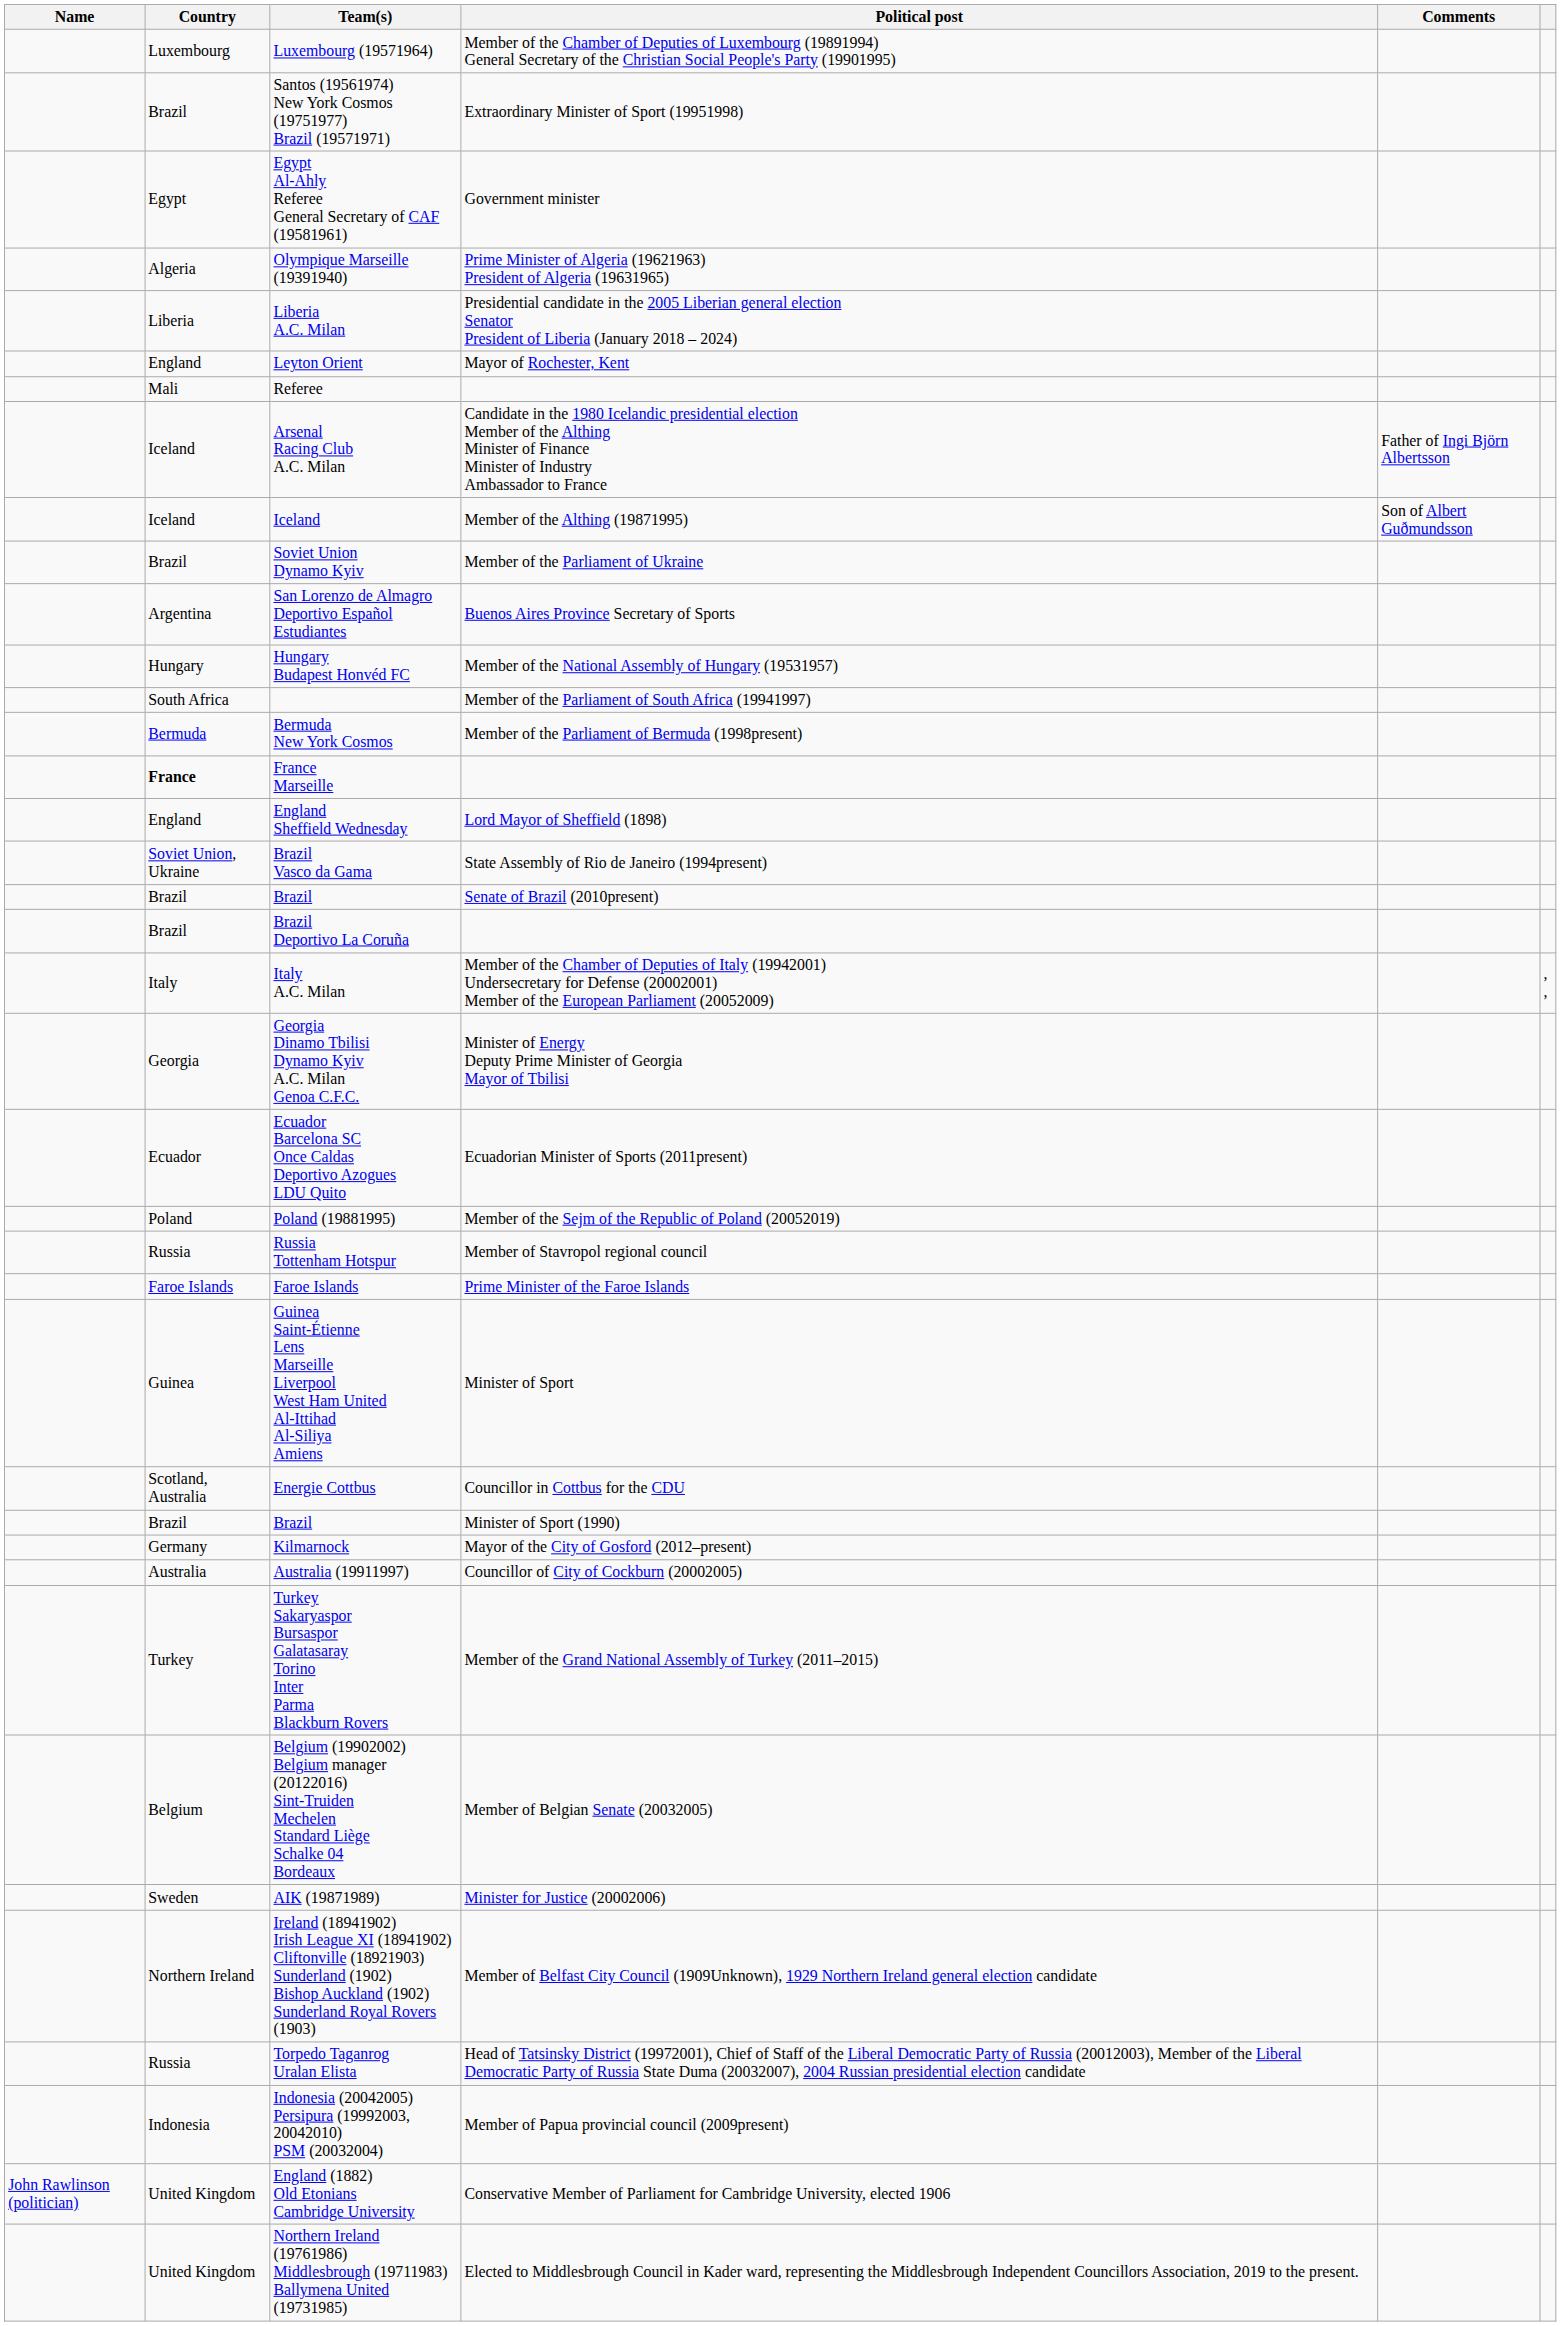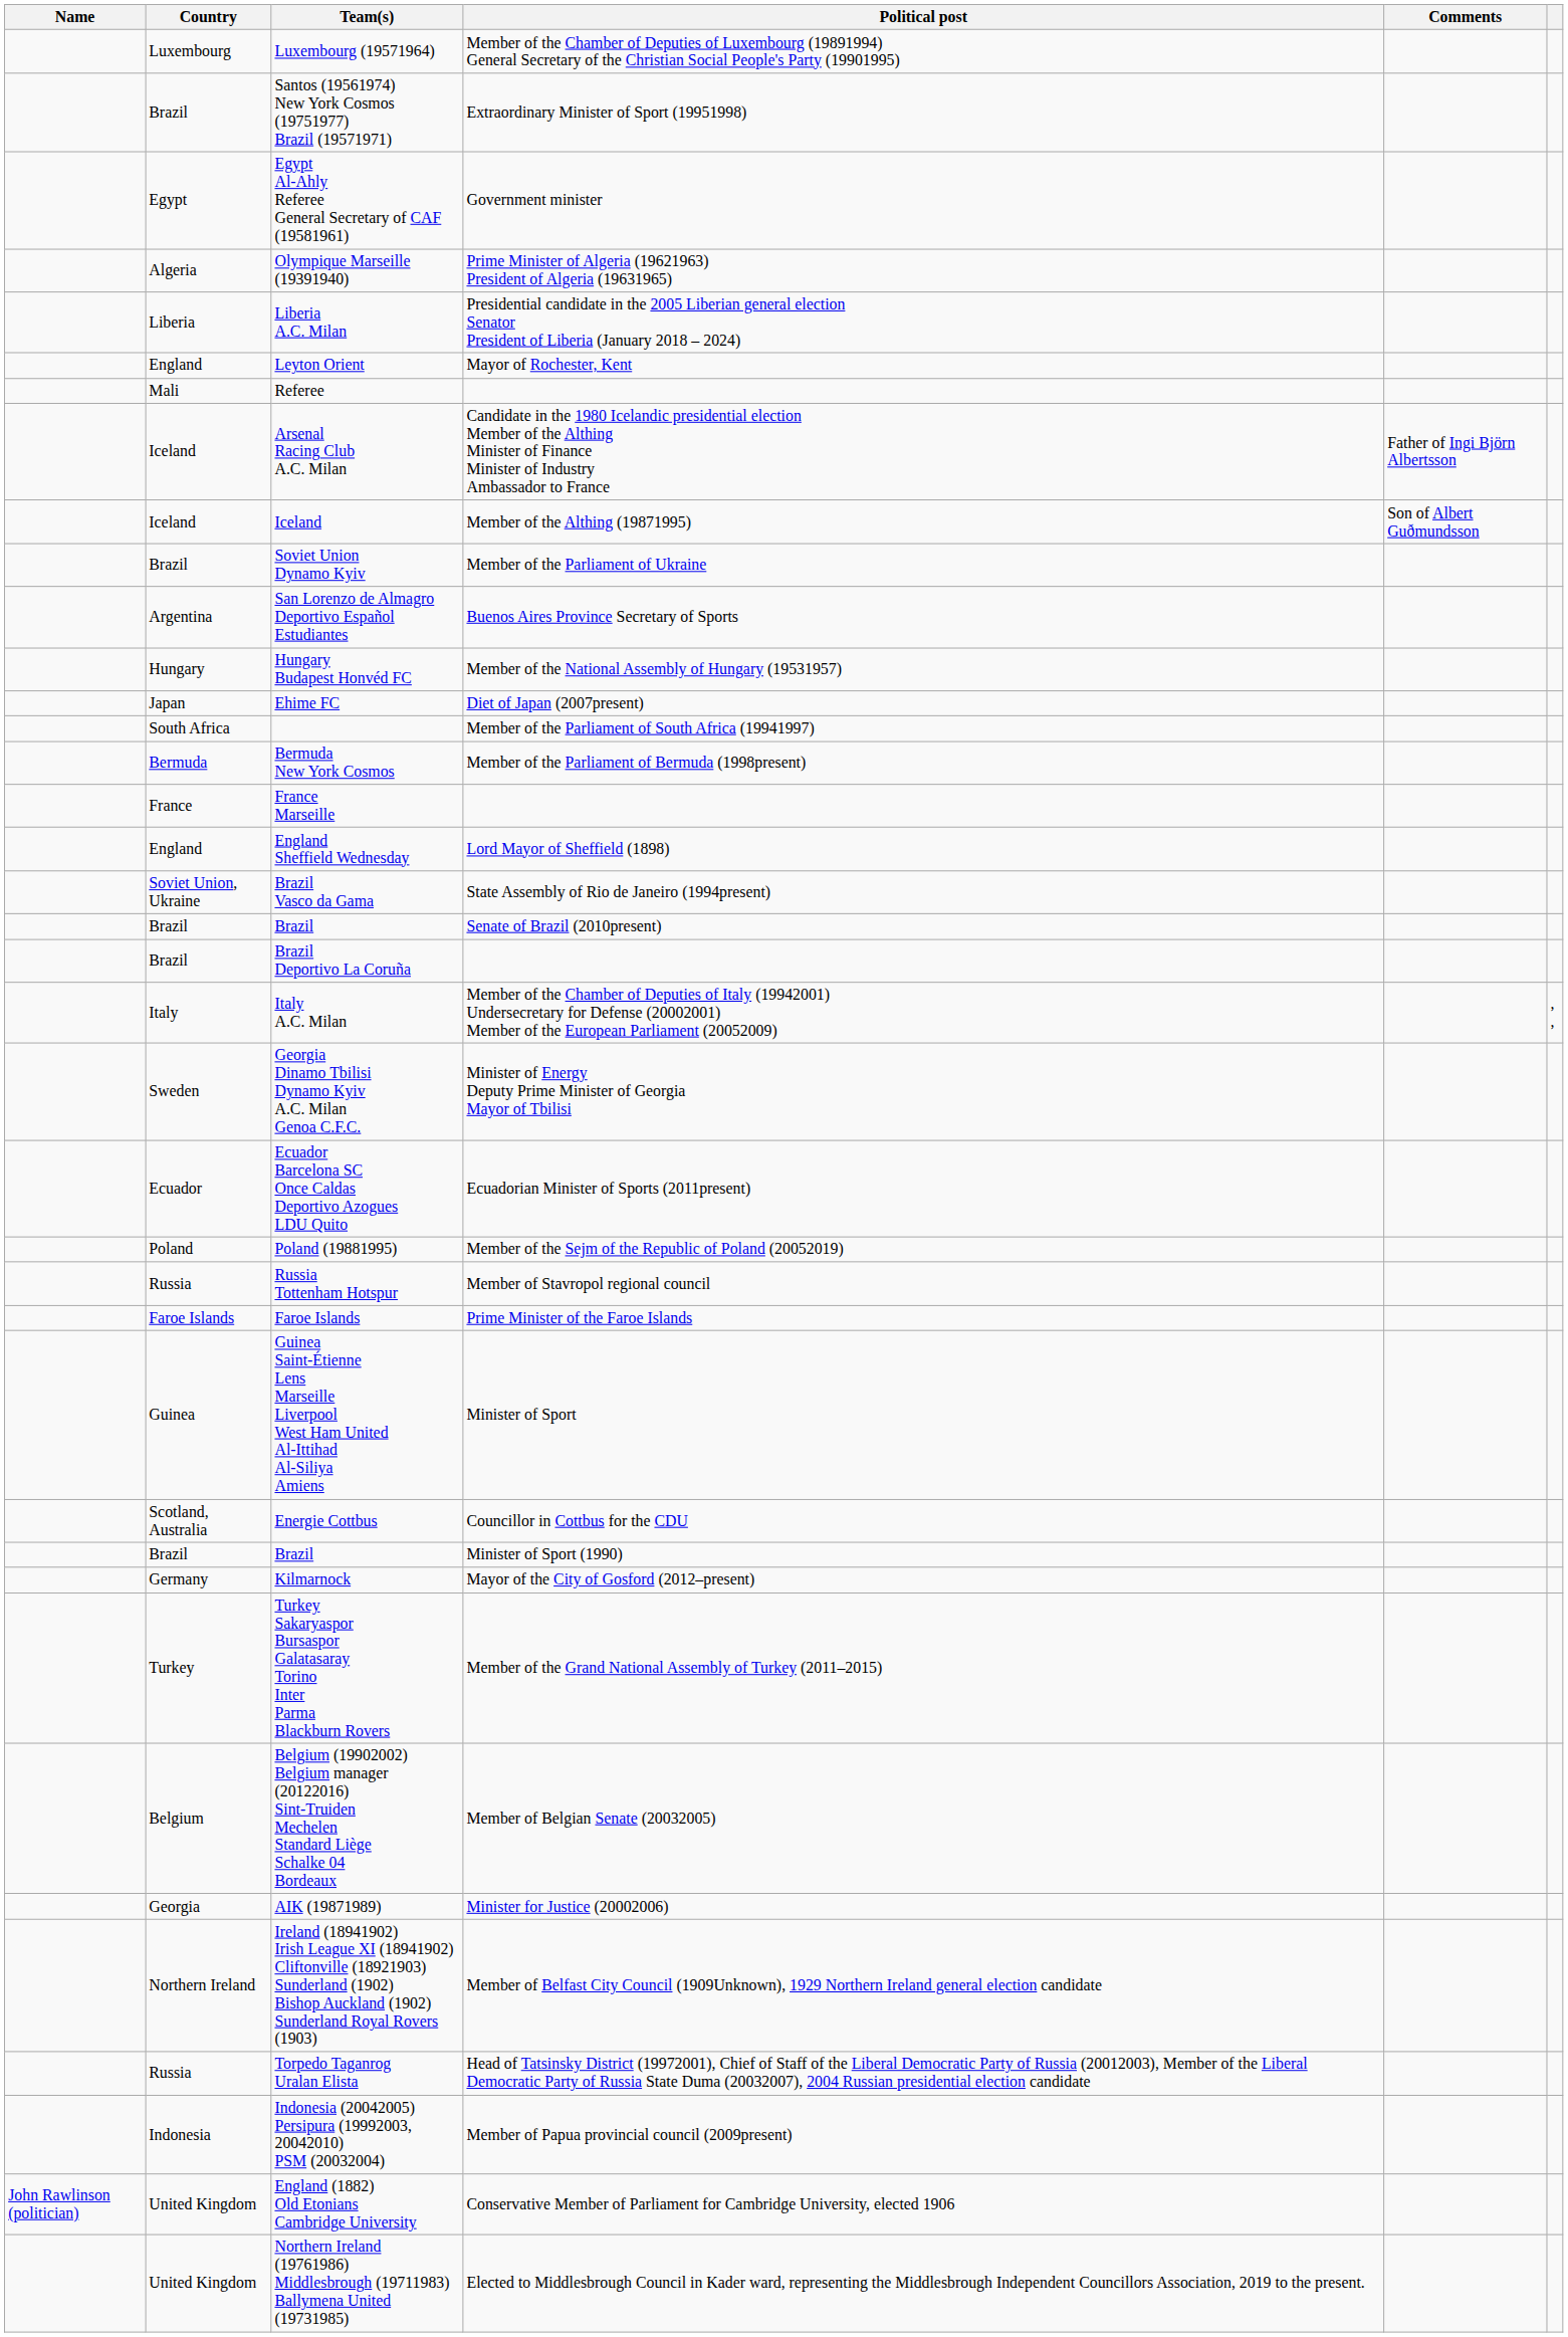 <table class="wikitable sortable">
 <tr>
 <th>Name</th>
 <th>Country</th>
 <th>Team(s)</th>
 <th>Political post</th>
 <th>Comments</th>
 <th></th>
 </tr>
 <tr>
 <td></td>
 <td>Luxembourg</td>
 <td><a href='#'>Luxembourg</a> (19571964)</td>
 <td>Member of the <a href='#'>Chamber of Deputies of Luxembourg</a> (19891994)<br>General Secretary of the <a href='#'>Christian Social People's Party</a> (19901995)</td>
 <td></td>
 <td></td>
 </tr>
 <tr>
 <td></td>
 <td>Brazil</td>
 <td>Santos (19561974)<br>New York Cosmos (19751977)<br><a href='#'>Brazil</a> (19571971)</td>
 <td>Extraordinary Minister of Sport (19951998)</td>
 <td></td>
 <td></td>
 </tr>
 <tr>
 <td></td>
 <td>Egypt</td>
 <td><a href='#'>Egypt</a><br><a href='#'>Al-Ahly</a><br>Referee<br>General Secretary of <a href='#'>CAF</a> (19581961)</td>
 <td>Government minister</td>
 <td></td>
 <td></td>
 </tr>
 <tr>
 <td></td>
 <td>Algeria</td>
 <td><a href='#'>Olympique Marseille</a> (19391940)</td>
 <td><a href='#'>Prime Minister of Algeria</a> (19621963)<br><a href='#'>President of Algeria</a> (19631965)</td>
 <td></td>
 <td></td>
 </tr>
 <tr>
 <td></td>
 <td>Liberia</td>
 <td><a href='#'>Liberia</a><br><a href='#'>A.C. Milan</a></td>
 <td>Presidential candidate in the <a href='#'>2005 Liberian general election</a> <br> <a href='#'>Senator</a> <br> <a href='#'>President of Liberia</a> (January 2018 – 2024)</td>
 <td></td>
 <td></td>
 </tr>
 <tr>
 <td></td>
 <td>England</td>
 <td><a href='#'>Leyton Orient</a></td>
 <td>Mayor of <a href='#'>Rochester, Kent</a></td>
 <td></td>
 <td></td>
 </tr>
 <tr>
 <td></td>
 <td>Mali</td>
 <td>Referee</td>
 <td></td>
 <td></td>
 <td></td>
 </tr>
 <tr>
 <td></td>
 <td>Iceland</td>
 <td><a href='#'>Arsenal</a><br><a href='#'>Racing Club</a><br>A.C. Milan</td>
 <td>Candidate in the <a href='#'>1980 Icelandic presidential election</a><br>Member of the <a href='#'>Althing</a><br>Minister of Finance<br>Minister of Industry<br>Ambassador to France</td>
 <td>Father of <a href='#'>Ingi Björn Albertsson</a></td>
 <td></td>
 </tr>
 <tr>
 <td></td>
 <td>Iceland</td>
 <td><a href='#'>Iceland</a></td>
 <td>Member of the <a href='#'>Althing</a> (19871995)</td>
 <td>Son of <a href='#'>Albert Guðmundsson</a></td>
 <td></td>
 </tr>
 <tr>
 <td></td>
 <td>Brazil</td>
 <td><a href='#'>Soviet Union</a><br><a href='#'>Dynamo Kyiv</a></td>
 <td>Member of the <a href='#'>Parliament of Ukraine</a></td>
 <td></td>
 <td></td>
 </tr>
 <tr>
 <td></td>
 <td>Argentina</td>
 <td><a href='#'>San Lorenzo de Almagro</a><br><a href='#'>Deportivo Español</a><br><a href='#'>Estudiantes</a></td>
 <td><a href='#'>Buenos Aires Province</a> Secretary of Sports</td>
 <td></td>
 <td></td>
 </tr>
 <tr>
 <td></td>
 <td>Hungary</td>
 <td><a href='#'>Hungary</a><br><a href='#'>Budapest Honvéd FC</a></td>
 <td>Member of the <a href='#'>National Assembly of Hungary</a> (19531957)</td>
 <td></td>
 <td></td>
 </tr>
 <tr>
 <td></td>
+<td>Japan</td>
+<td><a href='#'>Ehime FC</a></td>
+<td><a href='#'>Diet of Japan</a> (2007present)</td>
+<td></td>
+<td></td>
+</tr>
+<tr>
+<td></td>
 <td>South Africa</td>
 <td></td>
 <td>Member of the <a href='#'>Parliament of South Africa</a> (19941997)</td>
 <td></td>
 <td></td>
 </tr>
 <tr>
 <td></td>
 <td><a href='#'>Bermuda</a></td>
 <td><a href='#'>Bermuda</a><br><a href='#'>New York Cosmos</a></td>
 <td>Member of the <a href='#'>Parliament of Bermuda</a> (1998present)</td>
 <td></td>
 <td></td>
 </tr>
 <tr>
 <td></td>
-<td><strong>France</strong></td>
+<td>France</td>
 <td><a href='#'>France</a><br><a href='#'>Marseille</a></td>
 <td></td>
 <td></td>
 <td></td>
 </tr>
 <tr>
 <td></td>
 <td>England</td>
 <td><a href='#'>England</a><br><a href='#'>Sheffield Wednesday</a></td>
 <td><a href='#'>Lord Mayor of Sheffield</a> (1898)</td>
 <td></td>
 <td></td>
 </tr>
 <tr>
 <td></td>
 <td><a href='#'>Soviet Union</a>, Ukraine</td>
 <td><a href='#'>Brazil</a><br><a href='#'>Vasco da Gama</a></td>
 <td>State Assembly of Rio de Janeiro (1994present)</td>
 <td></td>
 <td></td>
 </tr>
 <tr>
 <td></td>
 <td>Brazil</td>
 <td><a href='#'>Brazil</a></td>
 <td><a href='#'>Senate of Brazil</a> (2010present)</td>
 <td></td>
 <td></td>
 </tr>
 <tr>
 <td></td>
 <td>Brazil</td>
 <td><a href='#'>Brazil</a><br><a href='#'>Deportivo La Coruña</a></td>
 <td></td>
 <td></td>
 <td></td>
 </tr>
 <tr>
 <td></td>
 <td>Italy</td>
 <td><a href='#'>Italy</a><br>A.C. Milan</td>
 <td>Member of the <a href='#'>Chamber of Deputies of Italy</a> (19942001)<br>Undersecretary for Defense (20002001)<br>Member of the <a href='#'>European Parliament</a> (20052009)</td>
 <td></td>
 <td>, , </td>
 </tr>
 <tr>
 <td></td>
-<td>Georgia</td>
+<td>Sweden</td>
 <td><a href='#'>Georgia</a><br><a href='#'>Dinamo Tbilisi</a><br><a href='#'>Dynamo Kyiv</a><br>A.C. Milan<br><a href='#'>Genoa C.F.C.</a></td>
 <td>Minister of <a href='#'>Energy</a> <br> Deputy Prime Minister of Georgia <br> <a href='#'>Mayor of Tbilisi</a></td>
 <td></td>
 <td></td>
 </tr>
 <tr>
 <td></td>
 <td>Ecuador</td>
 <td><a href='#'>Ecuador</a><br><a href='#'>Barcelona SC</a><br><a href='#'>Once Caldas</a><br><a href='#'>Deportivo Azogues</a><br><a href='#'>LDU Quito</a></td>
 <td>Ecuadorian Minister of Sports (2011present)</td>
 <td></td>
 <td></td>
 </tr>
 <tr>
 <td></td>
 <td>Poland</td>
 <td><a href='#'>Poland</a> (19881995)</td>
 <td>Member of the <a href='#'>Sejm of the Republic of Poland</a> (20052019)</td>
 <td></td>
 <td></td>
 </tr>
 <tr>
 <td></td>
 <td>Russia</td>
 <td><a href='#'>Russia</a><br><a href='#'>Tottenham Hotspur</a></td>
 <td>Member of Stavropol regional council</td>
 <td></td>
 <td></td>
 </tr>
 <tr>
 <td></td>
 <td><a href='#'>Faroe Islands</a></td>
 <td><a href='#'>Faroe Islands</a></td>
 <td><a href='#'>Prime Minister of the Faroe Islands</a></td>
 <td></td>
 <td></td>
 </tr>
 <tr>
 <td></td>
 <td>Guinea</td>
 <td><a href='#'>Guinea</a><br><a href='#'>Saint-Étienne</a><br><a href='#'>Lens</a><br><a href='#'>Marseille</a><br><a href='#'>Liverpool</a><br><a href='#'>West Ham United</a><br><a href='#'>Al-Ittihad</a><br><a href='#'>Al-Siliya</a><br><a href='#'>Amiens</a></td>
 <td>Minister of Sport</td>
 <td></td>
 <td></td>
 </tr>
 <tr>
 <td></td>
 <td>Scotland, Australia</td>
 <td><a href='#'>Energie Cottbus</a></td>
 <td>Councillor in <a href='#'>Cottbus</a> for the <a href='#'>CDU</a></td>
 <td></td>
 </tr>
 <tr>
 <td></td>
 <td>Brazil</td>
 <td><a href='#'>Brazil</a></td>
 <td>Minister of Sport (1990)</td>
 <td></td>
 <td></td>
 </tr>
 <tr>
 <td></td>
 <td>Germany</td>
 <td><a href='#'>Kilmarnock</a></td>
 <td>Mayor of the <a href='#'>City of Gosford</a> (2012–present)</td>
 <td></td>
 <td></td>
 </tr>
 <tr>
 <td></td>
-<td>Australia</td>
-<td><a href='#'>Australia</a> (19911997)</td>
-<td>Councillor of <a href='#'>City of Cockburn</a> (20002005)</td>
-<td></td>
-<td></td>
-</tr>
-<tr>
-<td></td>
 <td>Turkey</td>
 <td><a href='#'>Turkey</a><br><a href='#'>Sakaryaspor</a><br><a href='#'>Bursaspor</a><br><a href='#'>Galatasaray</a><br><a href='#'>Torino</a><br><a href='#'>Inter</a><br><a href='#'>Parma</a><br><a href='#'>Blackburn Rovers</a></td>
 <td>Member of the <a href='#'>Grand National Assembly of Turkey</a> (2011–2015)</td>
 <td></td>
 <td></td>
 </tr>
 <tr>
 <td></td>
 <td>Belgium</td>
 <td><a href='#'>Belgium</a> (19902002)<br><a href='#'>Belgium</a> manager (20122016)<br><a href='#'>Sint-Truiden</a><br><a href='#'>Mechelen</a><br><a href='#'>Standard Liège</a><br><a href='#'>Schalke 04</a><br><a href='#'>Bordeaux</a></td>
 <td>Member of Belgian <a href='#'>Senate</a> (20032005)</td>
 <td></td>
 <td></td>
 </tr>
 <tr>
 <td></td>
-<td>Sweden</td>
+<td>Georgia</td>
 <td><a href='#'>AIK</a> (19871989)</td>
 <td><a href='#'>Minister for Justice</a> (20002006)</td>
 <td></td>
 <td></td>
 </tr>
 <tr>
 <td></td>
 <td>Northern Ireland</td>
 <td><a href='#'>Ireland</a> (18941902)<br><a href='#'>Irish League XI</a> (18941902)<br><a href='#'>Cliftonville</a> (18921903)<br><a href='#'>Sunderland</a> (1902)<br><a href='#'>Bishop Auckland</a> (1902)<br><a href='#'>Sunderland Royal Rovers</a> (1903)</td>
 <td>Member of <a href='#'>Belfast City Council</a> (1909Unknown), <a href='#'>1929 Northern Ireland general election</a> candidate</td>
 <td></td>
 <td></td>
 </tr>
 <tr>
 <td></td>
 <td>Russia</td>
 <td><a href='#'>Torpedo Taganrog</a><br><a href='#'>Uralan Elista</a></td>
 <td>Head of <a href='#'>Tatsinsky District</a> (19972001), Chief of Staff of the <a href='#'>Liberal Democratic Party of Russia</a> (20012003), Member of the <a href='#'>Liberal Democratic Party of Russia</a> State Duma (20032007), <a href='#'>2004 Russian presidential election</a> candidate</td>
 <td></td>
 <td></td>
 </tr>
 <tr>
 <td></td>
 <td>Indonesia</td>
 <td><a href='#'>Indonesia</a> (20042005)<br><a href='#'>Persipura</a> (19992003, 20042010)<br><a href='#'>PSM</a> (20032004)</td>
 <td>Member of Papua provincial council (2009present)</td>
 <td></td>
 <td></td>
 </tr>
 <tr>
 <td><a href='#'>John Rawlinson (politician)</a></td>
 <td>United Kingdom</td>
 <td><a href='#'>England</a> (1882)<br><a href='#'>Old Etonians</a><br><a href='#'>Cambridge University</a></td>
 <td>Conservative Member of Parliament for Cambridge University, elected 1906</td>
 <td></td>
 <td></td>
 </tr>
 <tr>
 <td></td>
 <td>United Kingdom</td>
 <td><a href='#'>Northern Ireland</a> (19761986)<br><a href='#'>Middlesbrough</a> (19711983)<br><a href='#'>Ballymena United</a> (19731985)</td>
 <td>Elected to Middlesbrough Council in Kader ward, representing the Middlesbrough Independent Councillors Association, 2019 to the present.</td>
 <td></td>
 <td></td>
 </tr>
 </table>
